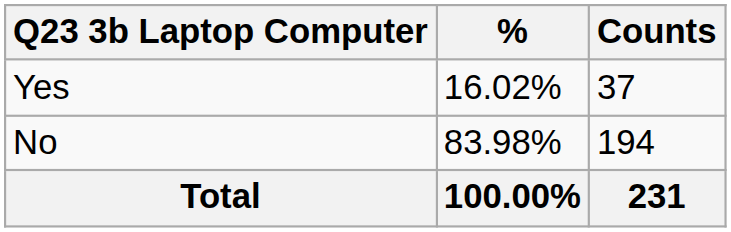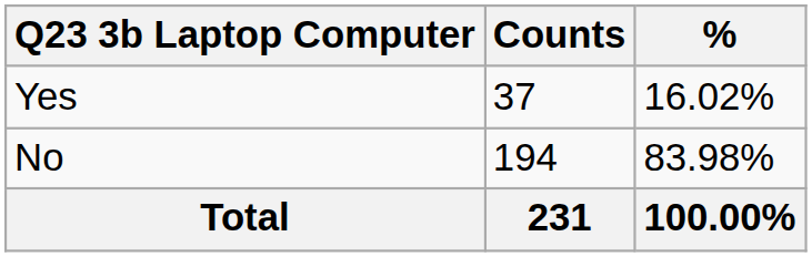 <table class="wikitable sortable">
 <tr>
 <th>Q23 3b Laptop Computer</th>
+<th>Counts</th>
 <th>%</th>
-<th>Counts</th>
 </tr>
 <tr>
 <td>Yes</td>
+<td>37</td>
 <td>16.02%</td>
-<td>37</td>
 </tr>
 <tr>
 <td>No</td>
+<td>194</td>
 <td>83.98%</td>
-<td>194</td>
 </tr>
 <tr>
 <th>Total</th>
+<th>231</th>
 <th>100.00%</th>
-<th>231</th>
 </tr>
 </table>
